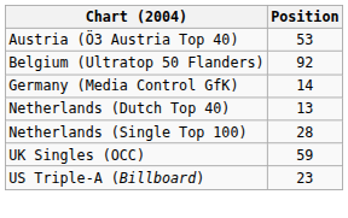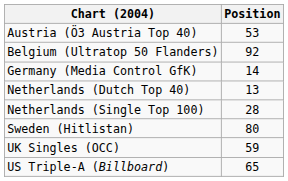 <table class="wikitable sortable">
 <tr>
 <th>Chart (2004)</th>
 <th>Position</th>
 </tr>
 <tr>
 <td>Austria (Ö3 Austria Top 40)</td>
 <td align="center">53</td>
 </tr>
 <tr>
 <td>Belgium (Ultratop 50 Flanders)</td>
 <td align="center">92</td>
 </tr>
 <tr>
 <td>Germany (Media Control GfK)</td>
 <td align="center">14</td>
 </tr>
 <tr>
 <td>Netherlands (Dutch Top 40)</td>
 <td align="center">13</td>
 </tr>
 <tr>
 <td>Netherlands (Single Top 100)</td>
 <td align="center">28</td>
 </tr>
 <tr>
+<td>Sweden (Hitlistan)</td>
+<td align="center">80</td>
+</tr>
+<tr>
 <td>UK Singles (OCC)</td>
 <td align="center">59</td>
 </tr>
 <tr>
 <td>US Triple-A (<em>Billboard</em>)</td>
-<td align="center">23</td>
+<td align="center">65</td>
 </tr>
 </table>
